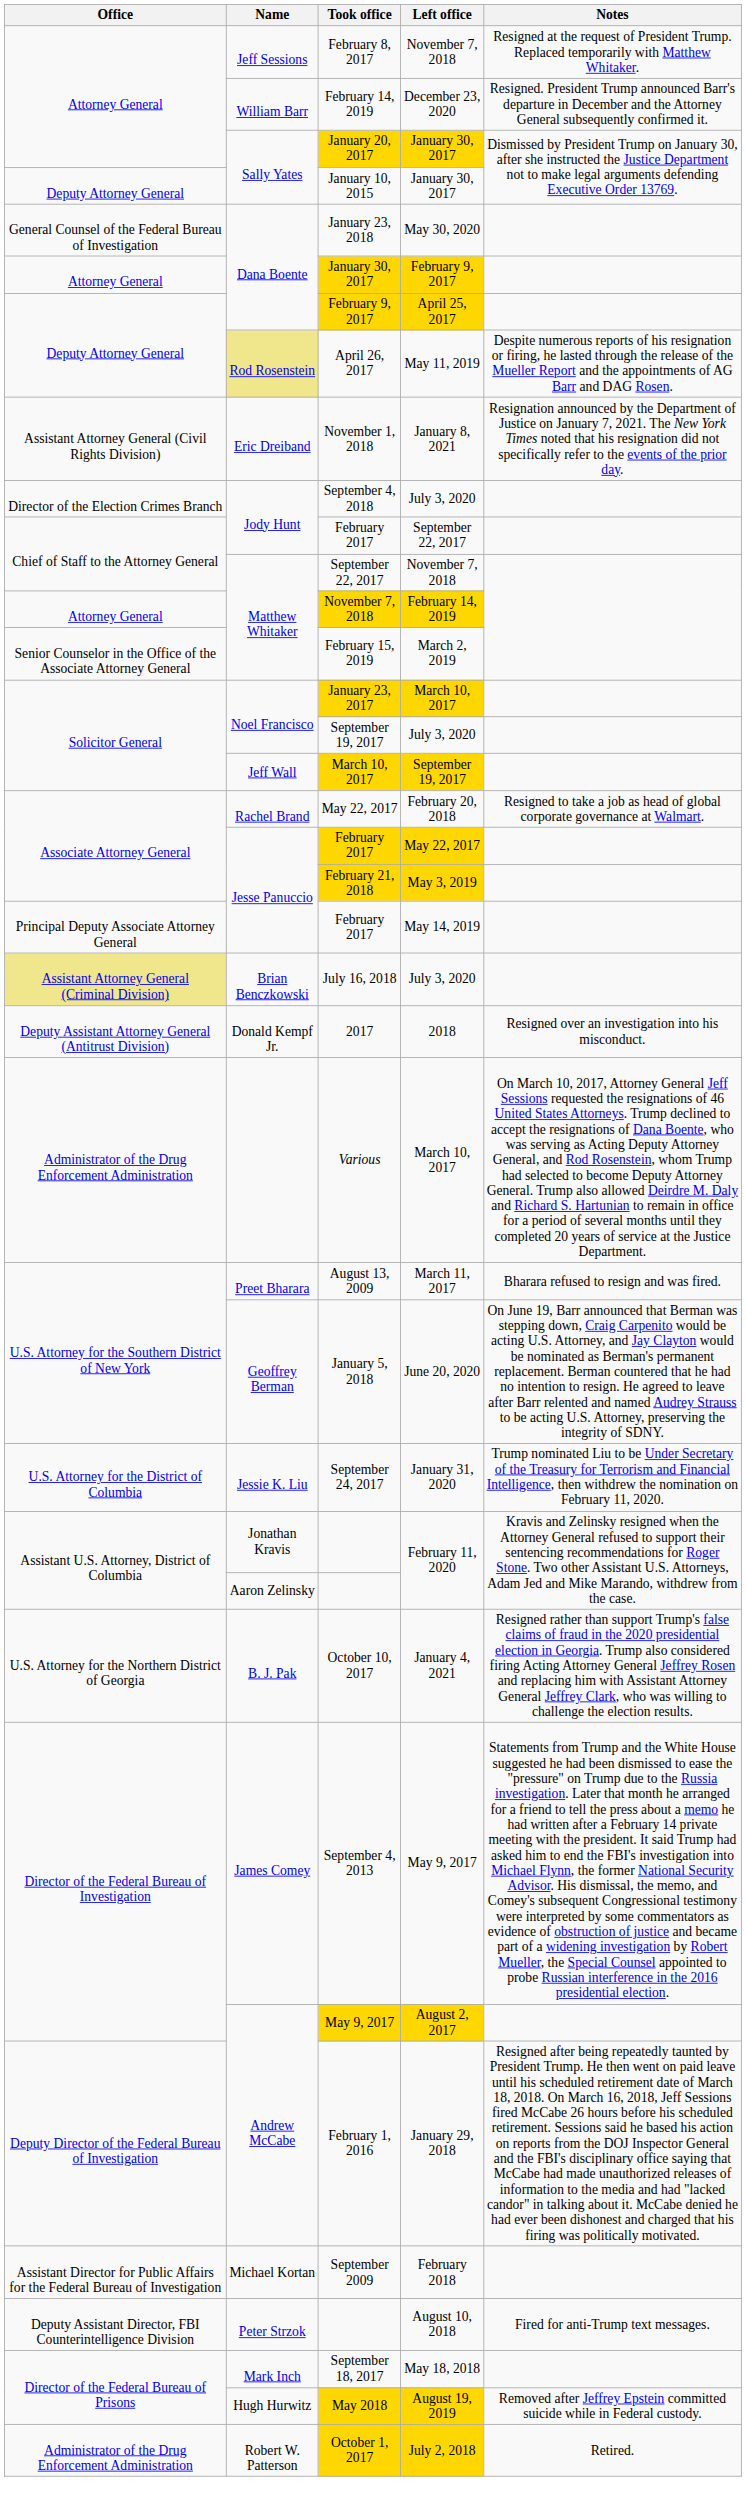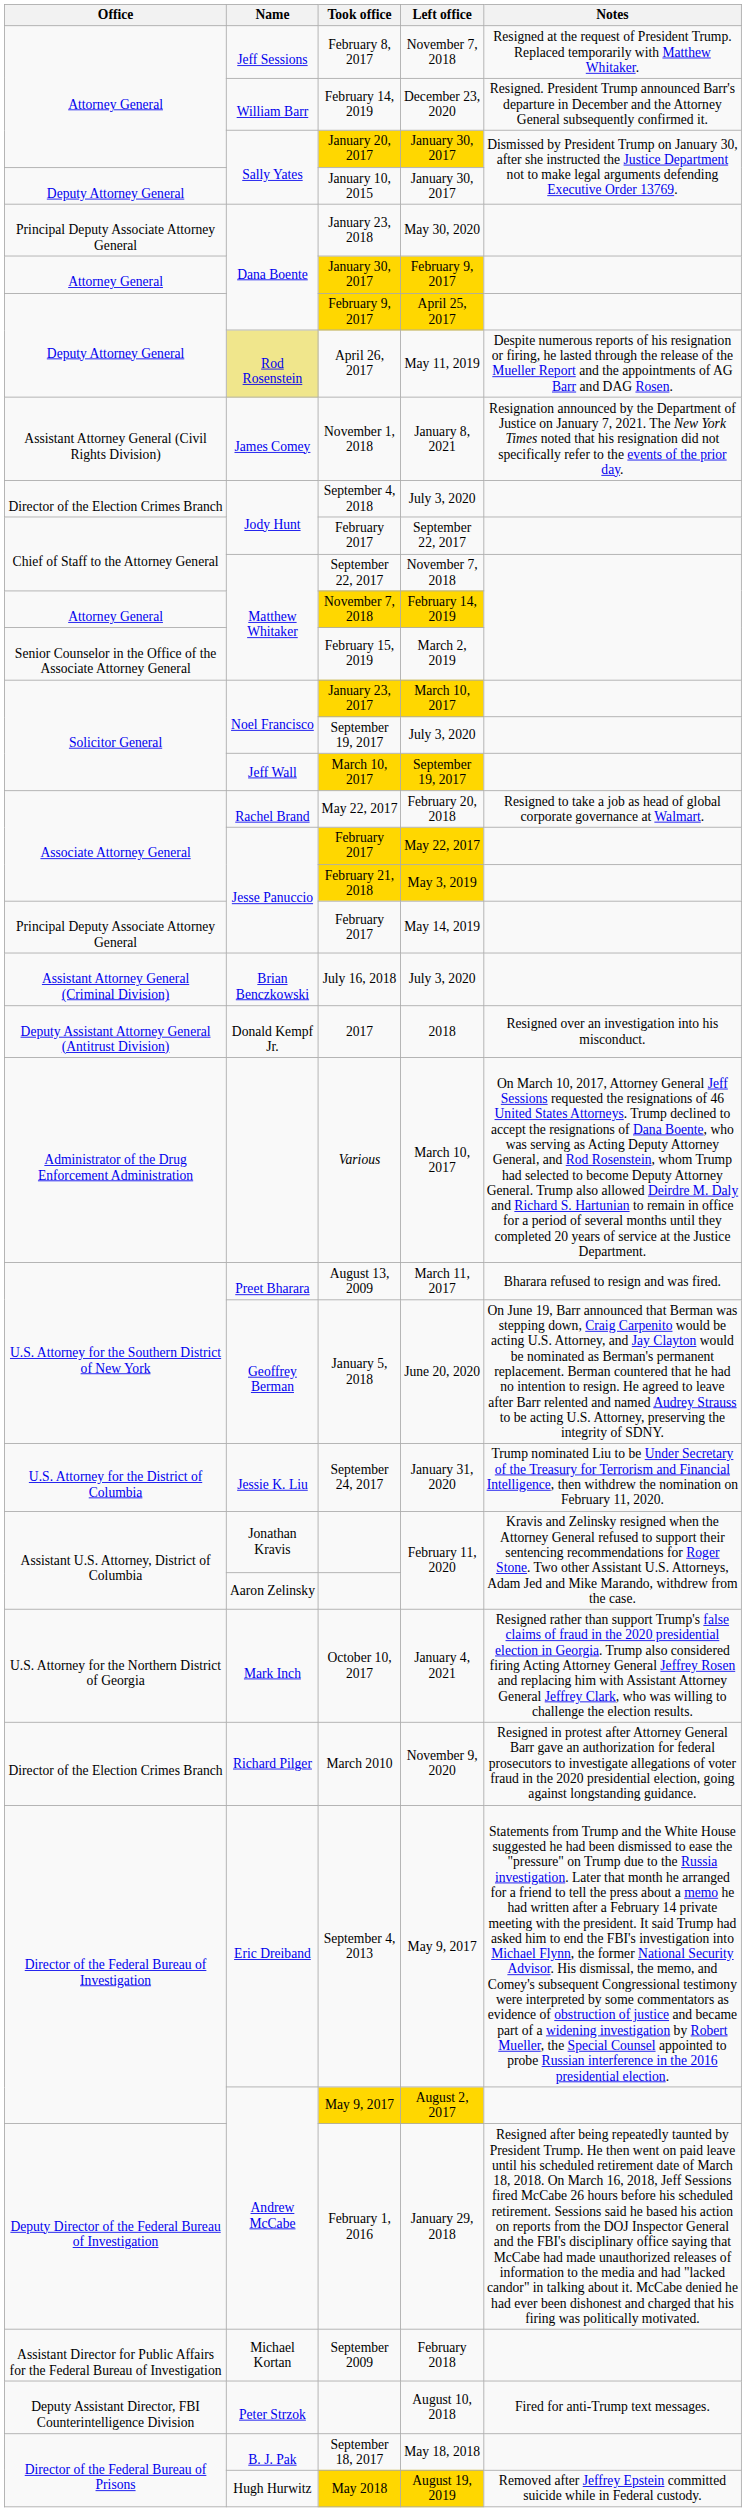 <table class="wikitable sortable" style="text-align:center">
 <tr>
 <th data-sort-type="text">Office</th>
 <th data-sort-type="text">Name</th>
 <th data-sort-type="date">Took office</th>
 <th data-sort-type="date">Left office</th>
 <th width="35%">Notes</th>
 </tr>
 <tr>
 <td rowspan="3"><br><a href='#'>Attorney General</a></td>
 <td><br><a href='#'>Jeff Sessions</a></td>
 <td>February 8, 2017</td>
 <td>November 7, 2018</td>
 <td>Resigned at the request of President Trump. Replaced temporarily with <a href='#'>Matthew Whitaker</a>.</td>
 </tr>
 <tr>
 <td><br><a href='#'>William Barr</a></td>
 <td>February 14, 2019</td>
 <td>December 23, 2020</td>
 <td>Resigned. President Trump announced Barr's departure in December and the Attorney General subsequently confirmed it.</td>
 </tr>
 <tr>
 <td rowspan="2"><br><a href='#'>Sally Yates</a></td>
 <td style="background:gold">January 20, 2017</td>
 <td style="background:gold">January 30, 2017</td>
 <td rowspan="2">Dismissed by President Trump on January 30, after she instructed the <a href='#'>Justice Department</a> not to make legal arguments defending <a href='#'>Executive Order 13769</a>.</td>
 </tr>
 <tr>
 <td><br><a href='#'>Deputy Attorney General</a></td>
 <td>January 10, 2015</td>
 <td>January 30, 2017</td>
 </tr>
 <tr>
-<td><br>General Counsel of the Federal Bureau of Investigation</td>
+<td><br>Principal Deputy Associate Attorney General</td>
 <td rowspan="3"><br><a href='#'>Dana Boente</a></td>
 <td>January 23, 2018</td>
 <td>May 30, 2020</td>
 <td></td>
 </tr>
 <tr>
 <td><br><a href='#'>Attorney General</a></td>
 <td style="background:gold">January 30, 2017</td>
 <td style="background:gold">February 9, 2017</td>
 <td></td>
 </tr>
 <tr>
 <td rowspan="2"><br><a href='#'>Deputy Attorney General</a></td>
 <td style="background:gold">February 9, 2017</td>
 <td style="background:gold">April 25, 2017</td>
 <td></td>
 </tr>
 <tr>
 <td style="background: khaki;"><br><a href='#'>Rod Rosenstein</a></td>
 <td>April 26, 2017</td>
 <td>May 11, 2019</td>
 <td>Despite numerous reports of his resignation or firing, he lasted through the release of the <a href='#'>Mueller Report</a> and the appointments of AG <a href='#'>Barr</a> and DAG <a href='#'>Rosen</a>.</td>
 </tr>
 <tr>
 <td><br>Assistant Attorney General (Civil Rights Division)</td>
-<td><br><a href='#'>Eric Dreiband</a></td>
+<td><br><a href='#'>James Comey</a></td>
 <td>November 1, 2018</td>
 <td>January 8, 2021</td>
 <td>Resignation announced by the Department of Justice on January 7, 2021. The <em>New York Times</em> noted that his resignation did not specifically refer to the <a href='#'>events of the prior day</a>.</td>
 </tr>
 <tr>
 <td><br>Director of the Election Crimes Branch</td>
 <td rowspan="2"><br><a href='#'>Jody Hunt</a></td>
 <td>September 4, 2018</td>
 <td>July 3, 2020</td>
 <td></td>
 </tr>
 <tr>
 <td rowspan="2"><br>Chief of Staff to the Attorney General</td>
 <td>February 2017</td>
 <td>September 22, 2017</td>
 <td></td>
 </tr>
 <tr>
 <td rowspan="3"><br><a href='#'>Matthew Whitaker</a></td>
 <td>September 22, 2017</td>
 <td>November 7, 2018</td>
 <td rowspan="3"></td>
 </tr>
 <tr>
 <td><br><a href='#'>Attorney General</a></td>
 <td style="background:gold">November 7, 2018</td>
 <td style="background:gold">February 14, 2019</td>
 </tr>
 <tr>
 <td><br>Senior Counselor in the Office of the Associate Attorney General</td>
 <td>February 15, 2019</td>
 <td>March 2, 2019</td>
 </tr>
 <tr>
 <td rowspan="3"><br><a href='#'>Solicitor General</a></td>
 <td rowspan="2"><br><a href='#'>Noel Francisco</a></td>
 <td style="background:gold">January 23, 2017</td>
 <td style="background:gold">March 10, 2017</td>
 <td></td>
 </tr>
 <tr>
 <td>September 19, 2017</td>
 <td>July 3, 2020</td>
 <td></td>
 </tr>
 <tr>
 <td><a href='#'>Jeff Wall</a></td>
 <td style="background:gold">March 10, 2017</td>
 <td style="background:gold">September 19, 2017</td>
 <td></td>
 </tr>
 <tr>
 <td rowspan="3"><br><a href='#'>Associate Attorney General</a></td>
 <td><br><a href='#'>Rachel Brand</a></td>
 <td>May 22, 2017</td>
 <td>February 20, 2018</td>
 <td>Resigned to take a job as head of global corporate governance at <a href='#'>Walmart</a>.</td>
 </tr>
 <tr>
 <td rowspan="3"><br><a href='#'>Jesse Panuccio</a></td>
 <td style="background:gold">February 2017</td>
 <td style="background:gold">May 22, 2017</td>
 <td></td>
 </tr>
 <tr>
 <td style="background:gold">February 21, 2018</td>
 <td style="background:gold">May 3, 2019</td>
 </tr>
 <tr>
 <td><br>Principal Deputy Associate Attorney General</td>
 <td>February 2017</td>
 <td>May 14, 2019</td>
 <td></td>
 </tr>
 <tr>
-<td style="background: khaki;"><br><a href='#'>Assistant Attorney General<br>(Criminal Division)</a></td>
+<td><br><a href='#'>Assistant Attorney General<br>(Criminal Division)</a></td>
 <td><br><a href='#'>Brian Benczkowski</a></td>
 <td>July 16, 2018</td>
 <td>July 3, 2020</td>
 <td></td>
 </tr>
 <tr>
 <td><br><a href='#'>Deputy Assistant Attorney General<br>(Antitrust Division)</a></td>
 <td><br>Donald Kempf Jr.</td>
 <td>2017</td>
 <td>2018</td>
 <td>Resigned over an investigation into his misconduct.</td>
 </tr>
 <tr>
 <td><br><a href='#'>Administrator of the Drug Enforcement Administration</a></td>
 <td></td>
 <td><em>Various</em></td>
 <td>March 10, 2017</td>
 <td><br>On March 10, 2017, Attorney General <a href='#'>Jeff Sessions</a> requested the resignations of 46 <a href='#'>United States Attorneys</a>. Trump declined to accept the resignations of <a href='#'>Dana Boente</a>, who was serving as Acting Deputy Attorney General, and <a href='#'>Rod Rosenstein</a>, whom Trump had selected to become Deputy Attorney General. Trump also allowed <a href='#'>Deirdre M. Daly</a> and <a href='#'>Richard S. Hartunian</a> to remain in office for a period of several months until they completed 20 years of service at the Justice Department.</td>
 </tr>
 <tr>
 <td rowspan="2"><br><a href='#'>U.S. Attorney for the Southern District of New York</a></td>
 <td><br><a href='#'>Preet Bharara</a></td>
 <td>August 13, 2009</td>
 <td>March 11, 2017</td>
 <td>Bharara refused to resign and was fired.</td>
 </tr>
 <tr>
 <td><br><a href='#'>Geoffrey Berman</a></td>
 <td>January 5, 2018</td>
 <td>June 20, 2020</td>
 <td>On June 19, Barr announced that Berman was stepping down, <a href='#'>Craig Carpenito</a> would be acting U.S. Attorney, and <a href='#'>Jay Clayton</a> would be nominated as Berman's permanent replacement. Berman countered that he had no intention to resign. He agreed to leave after Barr relented and named <a href='#'>Audrey Strauss</a> to be acting U.S. Attorney, preserving the integrity of SDNY.</td>
 </tr>
 <tr>
 <td><br><a href='#'>U.S. Attorney for the District of Columbia</a></td>
 <td><br><a href='#'>Jessie K. Liu</a></td>
 <td>September 24, 2017</td>
 <td>January 31, 2020</td>
 <td>Trump nominated Liu to be <a href='#'>Under Secretary of the Treasury for Terrorism and Financial Intelligence</a>, then withdrew the nomination on February 11, 2020.</td>
 </tr>
 <tr>
 <td rowspan="2"><br>Assistant U.S. Attorney, District of Columbia</td>
 <td>Jonathan Kravis</td>
 <td></td>
 <td rowspan="2">February 11, 2020</td>
 <td rowspan="2">Kravis and Zelinsky resigned when the Attorney General refused to support their sentencing recommendations for <a href='#'>Roger Stone</a>. Two other Assistant U.S. Attorneys, Adam Jed and Mike Marando, withdrew from the case.</td>
 </tr>
 <tr>
 <td>Aaron Zelinsky</td>
 <td></td>
 </tr>
 <tr>
 <td><br>U.S. Attorney for the Northern District of Georgia</td>
-<td><br><a href='#'>B. J. Pak</a></td>
+<td><br><a href='#'>Mark Inch</a></td>
 <td>October 10, 2017</td>
 <td>January 4, 2021</td>
 <td>Resigned rather than support Trump's <a href='#'>false claims of fraud in the 2020 presidential election in Georgia</a>. Trump also considered firing Acting Attorney General <a href='#'>Jeffrey Rosen</a> and replacing him with Assistant Attorney General <a href='#'>Jeffrey Clark</a>, who was willing to challenge the election results.</td>
 </tr>
 <tr>
+<td><br>Director of the Election Crimes Branch</td>
+<td><a href='#'>Richard Pilger</a></td>
+<td>March 2010</td>
+<td>November 9, 2020</td>
+<td>Resigned in protest after Attorney General Barr gave an authorization for federal prosecutors to investigate allegations of voter fraud in the 2020 presidential election, going against longstanding guidance.</td>
+</tr>
+<tr>
 <td rowspan="2"><br><a href='#'>Director of the Federal Bureau of Investigation</a></td>
-<td><br><a href='#'>James Comey</a></td>
+<td><br><a href='#'>Eric Dreiband</a></td>
 <td>September 4, 2013</td>
 <td>May 9, 2017</td>
 <td><br>Statements from Trump and the White House suggested he had been dismissed to ease the "pressure" on Trump due to the <a href='#'>Russia investigation</a>. Later that month he arranged for a friend to tell the press about a <a href='#'>memo</a> he had written after a February 14 private meeting with the president. It said Trump had asked him to end the FBI's investigation into <a href='#'>Michael Flynn</a>, the former <a href='#'>National Security Advisor</a>. His dismissal, the memo, and Comey's subsequent Congressional testimony were interpreted by some commentators as evidence of <a href='#'>obstruction of justice</a> and became part of a <a href='#'>widening investigation</a> by <a href='#'>Robert Mueller</a>, the <a href='#'>Special Counsel</a> appointed to probe <a href='#'>Russian interference in the 2016 presidential election</a>.</td>
 </tr>
 <tr>
 <td rowspan="2"><br><a href='#'>Andrew McCabe</a></td>
 <td style="background:gold">May 9, 2017</td>
 <td style="background:gold">August 2, 2017</td>
 <td></td>
 </tr>
 <tr>
 <td><br><a href='#'>Deputy Director of the Federal Bureau of Investigation</a></td>
 <td>February 1, 2016</td>
 <td>January 29, 2018</td>
 <td>Resigned after being repeatedly taunted by President Trump. He then went on paid leave until his scheduled retirement date of March 18, 2018. On March 16, 2018, Jeff Sessions fired McCabe 26 hours before his scheduled retirement. Sessions said he based his action on reports from the DOJ Inspector General and the FBI's disciplinary office saying that McCabe had made unauthorized releases of information to the media and had "lacked candor" in talking about it. McCabe denied he had ever been dishonest and charged that his firing was politically motivated.</td>
 </tr>
 <tr>
 <td><br>Assistant Director for Public Affairs for the Federal Bureau of Investigation</td>
 <td>Michael Kortan</td>
 <td>September 2009</td>
 <td>February 2018</td>
 <td></td>
 </tr>
 <tr>
 <td><br>Deputy Assistant Director, FBI Counterintelligence Division</td>
 <td><br><a href='#'>Peter Strzok</a></td>
 <td></td>
 <td>August 10, 2018</td>
 <td>Fired for anti-Trump text messages.</td>
 </tr>
 <tr>
 <td rowspan="2"><br><a href='#'>Director of the Federal Bureau of Prisons</a></td>
-<td><br><a href='#'>Mark Inch</a></td>
+<td><br><a href='#'>B. J. Pak</a></td>
 <td>September 18, 2017</td>
 <td>May 18, 2018</td>
 <td></td>
 </tr>
 <tr>
 <td>Hugh Hurwitz</td>
 <td style="background:gold">May 2018</td>
 <td style="background:gold">August 19, 2019</td>
 <td>Removed after <a href='#'>Jeffrey Epstein</a> committed suicide while in Federal custody.</td>
 </tr>
-<tr>
-<td><br><a href='#'>Administrator of the Drug Enforcement Administration</a></td>
-<td><br>Robert W. Patterson</td>
-<td style="background:gold">October 1, 2017</td>
-<td style="background:gold">July 2, 2018</td>
-<td>Retired.</td>
-</tr>
 </table>
